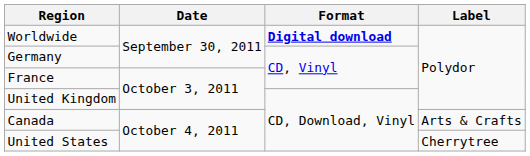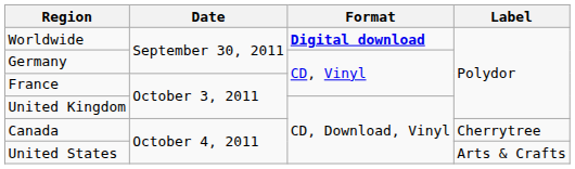 <table class="wikitable">
 <tr>
 <th scope="col">Region</th>
 <th scope="col">Date</th>
 <th scope="col">Format</th>
 <th scope="col">Label</th>
 </tr>
 <tr>
 <td>Worldwide</td>
 <td rowspan="2">September 30, 2011</td>
 <td><strong><a href='#'>Digital download</a></strong></td>
 <td rowspan="4">Polydor</td>
 </tr>
 <tr>
 <td>Germany</td>
 <td rowspan="2"><a href='#'>CD</a>, <a href='#'>Vinyl</a></td>
 </tr>
 <tr>
 <td>France</td>
 <td rowspan="2">October 3, 2011</td>
 </tr>
 <tr>
 <td>United Kingdom</td>
 <td rowspan="3">CD, Download, Vinyl</td>
 </tr>
 <tr>
 <td>Canada</td>
 <td rowspan="2">October 4, 2011</td>
-<td>Arts & Crafts</td>
+<td>Cherrytree</td>
 </tr>
 <tr>
 <td>United States</td>
-<td>Cherrytree</td>
+<td>Arts & Crafts</td>
 </tr>
 </table>
